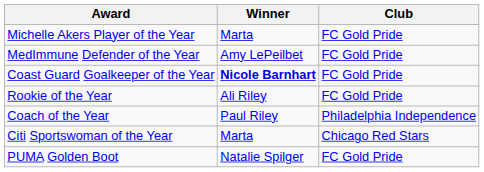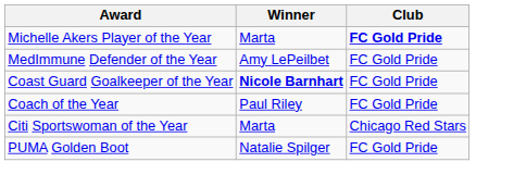 <table class=wikitable>
 <tr>
 <th>Award</th>
 <th>Winner</th>
 <th>Club</th>
 </tr>
 <tr>
 <td><a href='#'>Michelle Akers Player of the Year</a></td>
 <td> <a href='#'>Marta</a></td>
-<td><a href='#'>FC Gold Pride</a></td>
+<td><strong><a href='#'>FC Gold Pride</a></strong></td>
 </tr>
 <tr>
 <td><a href='#'>MedImmune</a> <a href='#'>Defender of the Year</a></td>
 <td> <a href='#'>Amy LePeilbet</a></td>
 <td><a href='#'>FC Gold Pride</a></td>
 </tr>
 <tr>
 <td><a href='#'>Coast Guard</a> <a href='#'>Goalkeeper of the Year</a></td>
 <td><strong> <a href='#'>Nicole Barnhart</a></strong></td>
 <td><a href='#'>FC Gold Pride</a></td>
 </tr>
 <tr>
-<td><a href='#'>Rookie of the Year</a></td>
-<td> <a href='#'>Ali Riley</a></td>
-<td><a href='#'>FC Gold Pride</a></td>
-</tr>
-<tr>
 <td><a href='#'>Coach of the Year</a></td>
 <td> <a href='#'>Paul Riley</a></td>
-<td><a href='#'>Philadelphia Independence</a></td>
+<td><a href='#'>FC Gold Pride</a></td>
 </tr>
 <tr>
 <td><a href='#'>Citi</a> <a href='#'>Sportswoman of the Year</a></td>
 <td> <a href='#'>Marta</a></td>
 <td><a href='#'>Chicago Red Stars</a></td>
 </tr>
 <tr>
 <td><a href='#'>PUMA</a> <a href='#'>Golden Boot</a></td>
 <td> <a href='#'>Natalie Spilger</a></td>
 <td><a href='#'>FC Gold Pride</a></td>
 </tr>
 </table>
